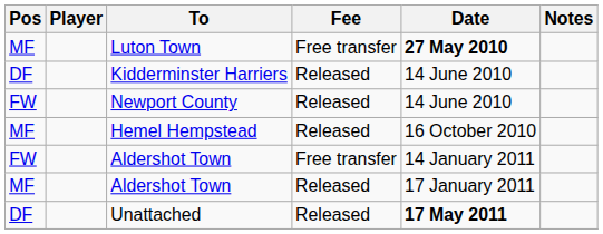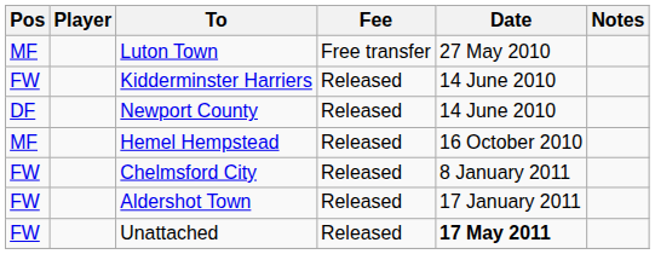 <table class="wikitable">
 <tr>
 <th>Pos</th>
 <th>Player</th>
 <th>To</th>
 <th>Fee</th>
 <th>Date</th>
 <th>Notes</th>
 </tr>
 <tr --->
 <td><a href='#'>MF</a></td>
 <td></td>
 <td><a href='#'>Luton Town</a></td>
 <td>Free transfer</td>
-<td><strong>27 May 2010</strong></td>
+<td>27 May 2010</td>
 <td></td>
 </tr>
 <tr --->
-<td><a href='#'>DF</a></td>
+<td><a href='#'>FW</a></td>
 <td></td>
 <td><a href='#'>Kidderminster Harriers</a></td>
 <td>Released</td>
 <td>14 June 2010</td>
 <td></td>
 </tr>
 <tr --->
-<td><a href='#'>FW</a></td>
+<td><a href='#'>DF</a></td>
 <td></td>
 <td><a href='#'>Newport County</a></td>
 <td>Released</td>
 <td>14 June 2010</td>
 <td></td>
 </tr>
 <tr --->
 <td><a href='#'>MF</a></td>
 <td></td>
 <td><a href='#'>Hemel Hempstead</a></td>
 <td>Released</td>
 <td>16 October 2010</td>
 <td></td>
 </tr>
 <tr --->
 <td><a href='#'>FW</a></td>
 <td></td>
-<td><a href='#'>Aldershot Town</a></td>
-<td>Free transfer</td>
-<td>14 January 2011</td>
+<td><a href='#'>Chelmsford City</a></td>
+<td>Released</td>
+<td>8 January 2011</td>
 <td></td>
 </tr>
 <tr --->
-<td><a href='#'>MF</a></td>
+<td><a href='#'>FW</a></td>
 <td></td>
 <td><a href='#'>Aldershot Town</a></td>
 <td>Released</td>
 <td>17 January 2011</td>
 <td></td>
 </tr>
 <tr --->
-<td><a href='#'>DF</a></td>
+<td><a href='#'>FW</a></td>
 <td></td>
 <td>Unattached</td>
 <td>Released</td>
 <td><strong>17 May 2011</strong></td>
 <td></td>
 </tr>
 <tr --->
 </tr>
 </table>
